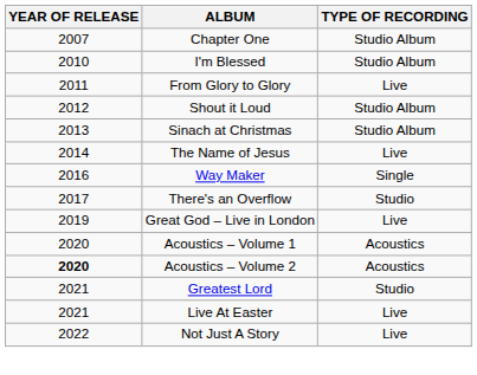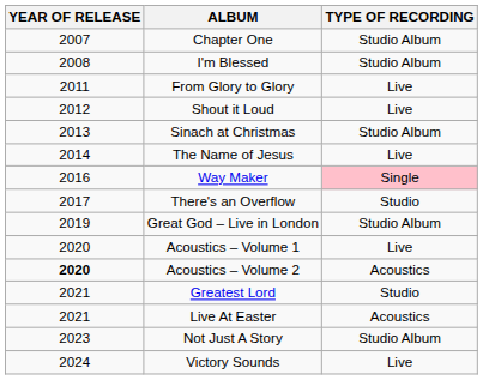 <table class="wikitable plainrowheaders" style="text-align:center;font-size: 9pt">
 <tr>
 <th>YEAR OF RELEASE</th>
 <th>ALBUM</th>
 <th>TYPE OF RECORDING</th>
 </tr>
 <tr>
 <td>2007</td>
 <td>Chapter One</td>
 <td>Studio Album</td>
 </tr>
 <tr>
-<td>2010</td>
+<td>2008</td>
 <td>I'm Blessed</td>
 <td>Studio Album</td>
 </tr>
 <tr>
 <td>2011</td>
 <td>From Glory to Glory</td>
 <td>Live</td>
 </tr>
 <tr>
 <td>2012</td>
 <td>Shout it Loud</td>
-<td>Studio Album</td>
+<td>Live</td>
 </tr>
 <tr>
 <td>2013</td>
 <td>Sinach at Christmas</td>
 <td>Studio Album</td>
 </tr>
 <tr>
 <td>2014</td>
 <td>The Name of Jesus</td>
 <td>Live</td>
 </tr>
 <tr>
 <td>2016</td>
 <td><a href='#'>Way Maker</a></td>
-<td>Single</td>
+<td style="background: pink;">Single</td>
 </tr>
 <tr>
 <td>2017</td>
 <td>There's an Overflow</td>
 <td>Studio</td>
 </tr>
 <tr>
 <td>2019</td>
 <td>Great God – Live in London</td>
-<td>Live</td>
+<td>Studio Album</td>
 </tr>
 <tr>
 <td>2020</td>
 <td>Acoustics – Volume 1</td>
-<td>Acoustics</td>
+<td>Live</td>
 </tr>
 <tr>
 <td><strong>2020</strong></td>
 <td>Acoustics – Volume 2</td>
 <td>Acoustics</td>
 </tr>
 <tr>
 <td>2021</td>
 <td><a href='#'>Greatest Lord</a></td>
 <td>Studio</td>
 </tr>
 <tr>
 <td>2021</td>
 <td>Live At Easter</td>
-<td>Live</td>
+<td>Acoustics</td>
 </tr>
 <tr>
-<td>2022</td>
+<td>2023</td>
 <td>Not Just A Story</td>
+<td>Studio Album</td>
+</tr>
+<tr>
+<td>2024</td>
+<td>Victory Sounds</td>
 <td>Live</td>
 </tr>
 </table>
